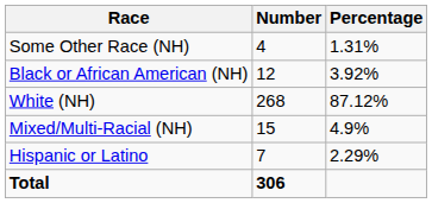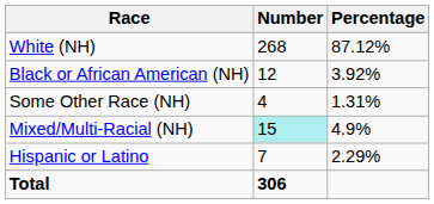 <table class="wikitable">
 <tr>
 <th>Race</th>
 <th>Number</th>
 <th>Percentage</th>
 </tr>
 <tr>
-<td>Some Other Race (NH)</td>
-<td>4</td>
-<td>1.31%</td>
+<td><a href='#'>White</a> (NH)</td>
+<td>268</td>
+<td>87.12%</td>
 </tr>
 <tr>
 <td><a href='#'>Black or African American</a> (NH)</td>
 <td>12</td>
 <td>3.92%</td>
 </tr>
 <tr>
-<td><a href='#'>White</a> (NH)</td>
-<td>268</td>
-<td>87.12%</td>
+<td>Some Other Race (NH)</td>
+<td>4</td>
+<td>1.31%</td>
 </tr>
 <tr>
 <td><a href='#'>Mixed/Multi-Racial</a> (NH)</td>
-<td>15</td>
+<td style="background: paleturquoise;">15</td>
 <td>4.9%</td>
 </tr>
 <tr>
 <td><a href='#'>Hispanic or Latino</a></td>
 <td>7</td>
 <td>2.29%</td>
 </tr>
 <tr>
 <td><strong>Total</strong></td>
 <td><strong>306</strong></td>
 <td></td>
 </tr>
 </table>
